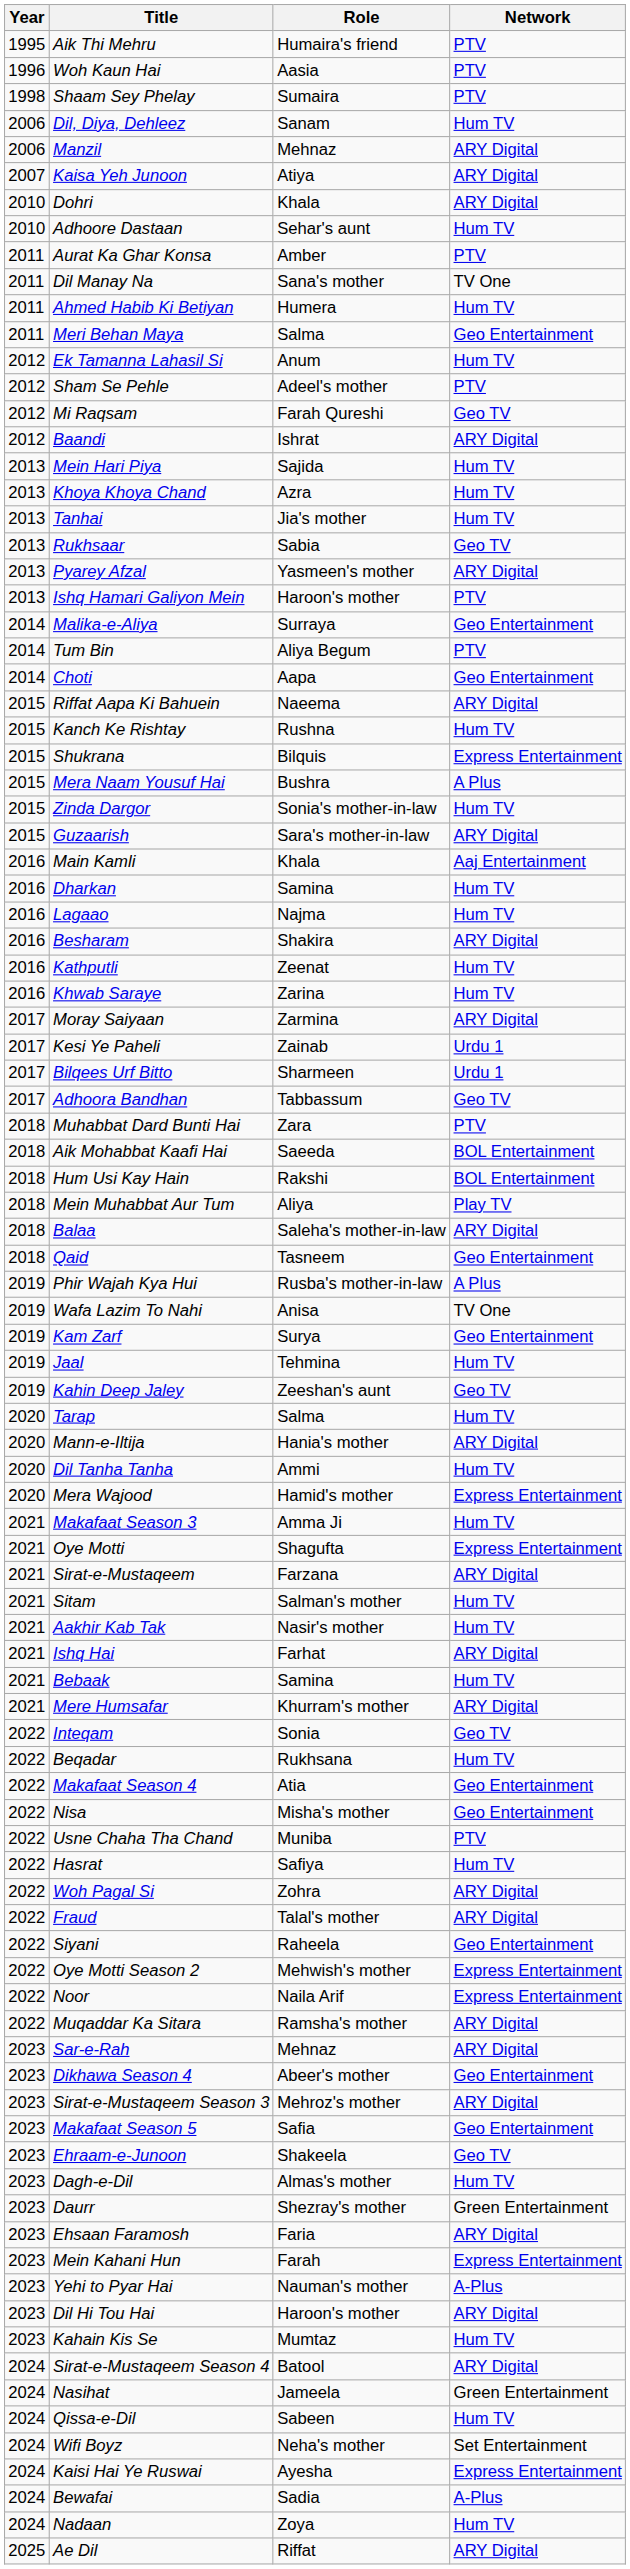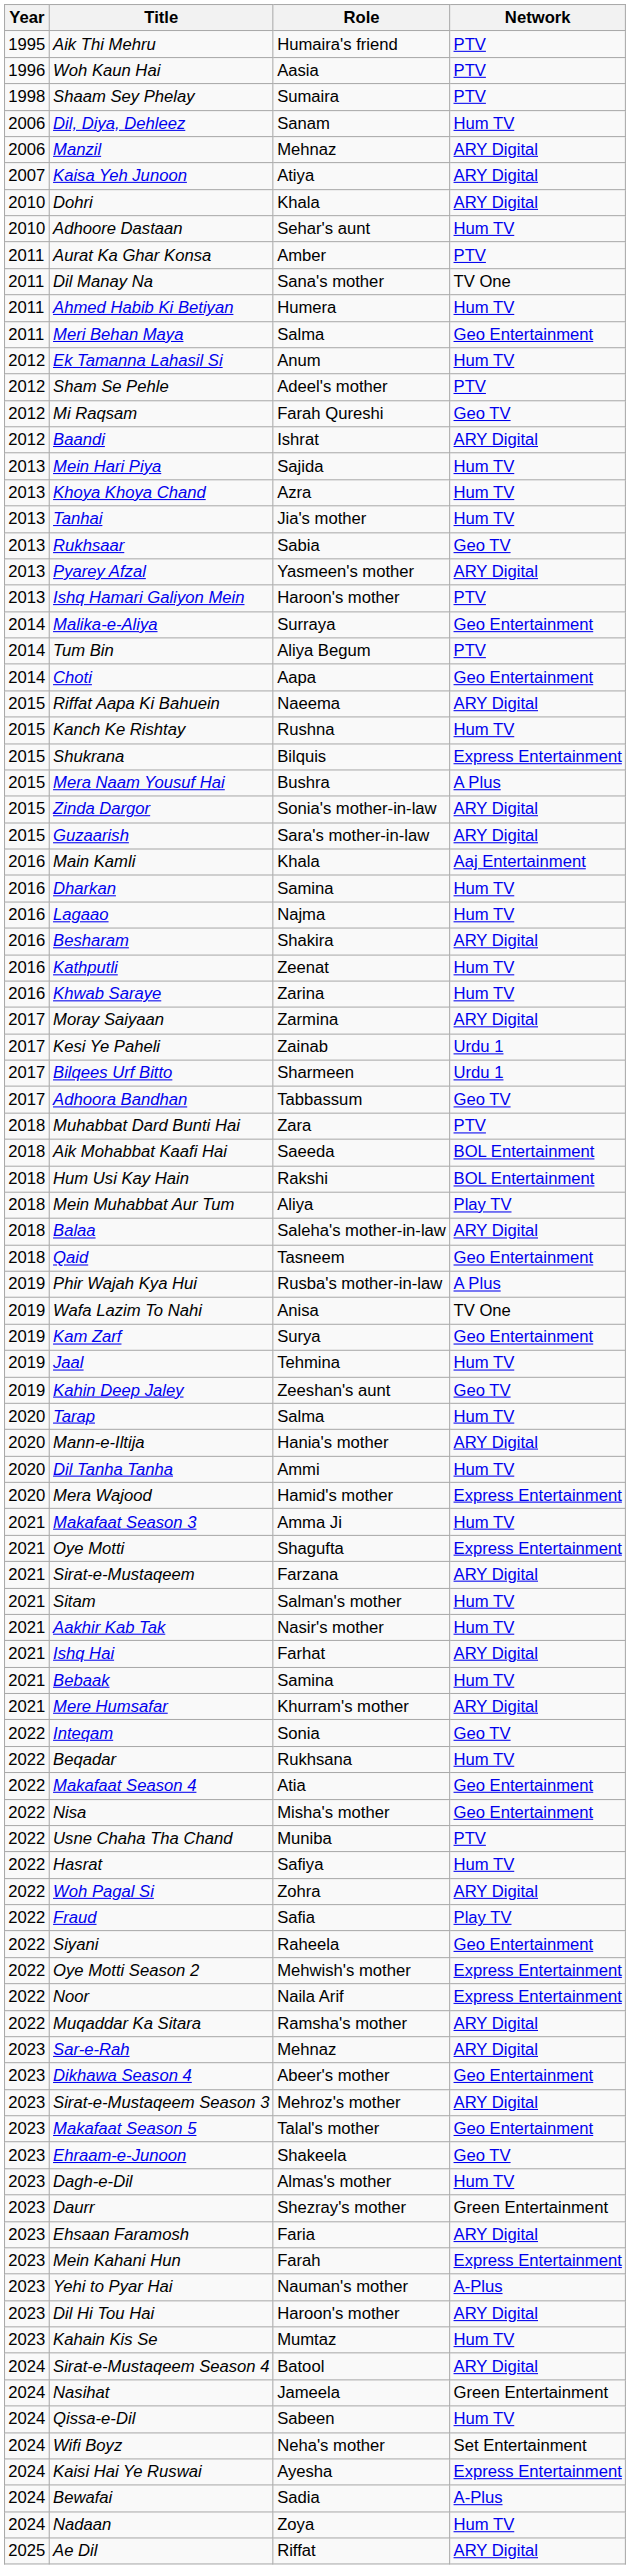 <table class="wikitable sortable plainrowheaders">
 <tr style="text-align:center;">
 <th scope="col">Year</th>
 <th scope="col">Title</th>
 <th scope="col">Role</th>
 <th scope="col">Network</th>
 </tr>
 <tr>
 <td>1995</td>
 <td><em>Aik Thi Mehru</em></td>
 <td>Humaira's friend</td>
 <td><a href='#'>PTV</a></td>
 </tr>
 <tr>
 <td>1996</td>
 <td><em>Woh Kaun Hai</em></td>
 <td>Aasia</td>
 <td><a href='#'>PTV</a></td>
 </tr>
 <tr>
 <td>1998</td>
 <td><em>Shaam Sey Phelay</em></td>
 <td>Sumaira</td>
 <td><a href='#'>PTV</a></td>
 </tr>
 <tr>
 <td>2006</td>
 <td><em><a href='#'>Dil, Diya, Dehleez</a></em></td>
 <td>Sanam</td>
 <td><a href='#'>Hum TV</a></td>
 </tr>
 <tr>
 <td>2006</td>
 <td><em><a href='#'>Manzil</a></em></td>
 <td>Mehnaz</td>
 <td><a href='#'>ARY Digital</a></td>
 </tr>
 <tr>
 <td>2007</td>
 <td><em><a href='#'>Kaisa Yeh Junoon</a></em></td>
 <td>Atiya</td>
 <td><a href='#'>ARY Digital</a></td>
 </tr>
 <tr>
 <td>2010</td>
 <td><em>Dohri</em></td>
 <td>Khala</td>
 <td><a href='#'>ARY Digital</a></td>
 </tr>
 <tr>
 <td>2010</td>
 <td><em>Adhoore Dastaan</em></td>
 <td>Sehar's aunt</td>
 <td><a href='#'>Hum TV</a></td>
 </tr>
 <tr>
 <td>2011</td>
 <td><em>Aurat Ka Ghar Konsa</em></td>
 <td>Amber</td>
 <td><a href='#'>PTV</a></td>
 </tr>
 <tr>
 <td>2011</td>
 <td><em>Dil Manay Na</em></td>
 <td>Sana's mother</td>
 <td>TV One</td>
 </tr>
 <tr>
 <td>2011</td>
 <td><em><a href='#'>Ahmed Habib Ki Betiyan</a></em></td>
 <td>Humera</td>
 <td><a href='#'>Hum TV</a></td>
 </tr>
 <tr>
 <td>2011</td>
 <td><em><a href='#'>Meri Behan Maya</a></em></td>
 <td>Salma</td>
 <td><a href='#'>Geo Entertainment</a></td>
 </tr>
 <tr>
 <td>2012</td>
 <td><em><a href='#'>Ek Tamanna Lahasil Si</a></em></td>
 <td>Anum</td>
 <td><a href='#'>Hum TV</a></td>
 </tr>
 <tr>
 <td>2012</td>
 <td><em>Sham Se Pehle</em></td>
 <td>Adeel's mother</td>
 <td><a href='#'>PTV</a></td>
 </tr>
 <tr>
 <td>2012</td>
 <td><em>Mi Raqsam</em></td>
 <td>Farah Qureshi</td>
 <td><a href='#'>Geo TV</a></td>
 </tr>
 <tr>
 <td>2012</td>
 <td><em><a href='#'>Baandi</a></em></td>
 <td>Ishrat</td>
 <td><a href='#'>ARY Digital</a></td>
 </tr>
 <tr>
 <td>2013</td>
 <td><em><a href='#'>Mein Hari Piya</a></em></td>
 <td>Sajida</td>
 <td><a href='#'>Hum TV</a></td>
 </tr>
 <tr>
 <td>2013</td>
 <td><em><a href='#'>Khoya Khoya Chand</a></em></td>
 <td>Azra</td>
 <td><a href='#'>Hum TV</a></td>
 </tr>
 <tr>
 <td>2013</td>
 <td><em><a href='#'>Tanhai</a></em></td>
 <td>Jia's mother</td>
 <td><a href='#'>Hum TV</a></td>
 </tr>
 <tr>
 <td>2013</td>
 <td><em><a href='#'>Rukhsaar</a></em></td>
 <td>Sabia</td>
 <td><a href='#'>Geo TV</a></td>
 </tr>
 <tr>
 <td>2013</td>
 <td><em><a href='#'>Pyarey Afzal</a></em></td>
 <td>Yasmeen's mother</td>
 <td><a href='#'>ARY Digital</a></td>
 </tr>
 <tr>
 <td>2013</td>
 <td><em><a href='#'>Ishq Hamari Galiyon Mein</a></em></td>
 <td>Haroon's mother</td>
 <td><a href='#'>PTV</a></td>
 </tr>
 <tr>
 <td>2014</td>
 <td><em><a href='#'>Malika-e-Aliya</a></em></td>
 <td>Surraya</td>
 <td><a href='#'>Geo Entertainment</a></td>
 </tr>
 <tr>
 <td>2014</td>
 <td><em>Tum Bin</em></td>
 <td>Aliya Begum</td>
 <td><a href='#'>PTV</a></td>
 </tr>
 <tr>
 <td>2014</td>
 <td><em><a href='#'>Choti</a></em></td>
 <td>Aapa</td>
 <td><a href='#'>Geo Entertainment</a></td>
 </tr>
 <tr>
 <td>2015</td>
 <td><em>Riffat Aapa Ki Bahuein</em></td>
 <td>Naeema</td>
 <td><a href='#'>ARY Digital</a></td>
 </tr>
 <tr>
 <td>2015</td>
 <td><em>Kanch Ke Rishtay</em></td>
 <td>Rushna</td>
 <td><a href='#'>Hum TV</a></td>
 </tr>
 <tr>
 <td>2015</td>
 <td><em>Shukrana</em></td>
 <td>Bilquis</td>
 <td><a href='#'>Express Entertainment</a></td>
 </tr>
 <tr>
 <td>2015</td>
 <td><em><a href='#'>Mera Naam Yousuf Hai</a></em></td>
 <td>Bushra</td>
 <td><a href='#'>A Plus</a></td>
 </tr>
 <tr>
 <td>2015</td>
 <td><em><a href='#'>Zinda Dargor</a></em></td>
 <td>Sonia's mother-in-law</td>
-<td><a href='#'>Hum TV</a></td>
+<td><a href='#'>ARY Digital</a></td>
 </tr>
 <tr>
 <td>2015</td>
 <td><em><a href='#'>Guzaarish</a></em></td>
 <td>Sara's mother-in-law</td>
 <td><a href='#'>ARY Digital</a></td>
 </tr>
 <tr>
 <td>2016</td>
 <td><em>Main Kamli</em></td>
 <td>Khala</td>
 <td><a href='#'>Aaj Entertainment</a></td>
 </tr>
 <tr>
 <td>2016</td>
 <td><em><a href='#'>Dharkan</a></em></td>
 <td>Samina</td>
 <td><a href='#'>Hum TV</a></td>
 </tr>
 <tr>
 <td>2016</td>
 <td><em><a href='#'>Lagaao</a></em></td>
 <td>Najma</td>
 <td><a href='#'>Hum TV</a></td>
 </tr>
 <tr>
 <td>2016</td>
 <td><em><a href='#'>Besharam</a></em></td>
 <td>Shakira</td>
 <td><a href='#'>ARY Digital</a></td>
 </tr>
 <tr>
 <td>2016</td>
 <td><em><a href='#'>Kathputli</a></em></td>
 <td>Zeenat</td>
 <td><a href='#'>Hum TV</a></td>
 </tr>
 <tr>
 <td>2016</td>
 <td><em><a href='#'>Khwab Saraye</a></em></td>
 <td>Zarina</td>
 <td><a href='#'>Hum TV</a></td>
 </tr>
 <tr>
 <td>2017</td>
 <td><em>Moray Saiyaan</em></td>
 <td>Zarmina</td>
 <td><a href='#'>ARY Digital</a></td>
 </tr>
 <tr>
 <td>2017</td>
 <td><em>Kesi Ye Paheli</em></td>
 <td>Zainab</td>
 <td><a href='#'>Urdu 1</a></td>
 </tr>
 <tr>
 <td>2017</td>
 <td><em><a href='#'>Bilqees Urf Bitto</a></em></td>
 <td>Sharmeen</td>
 <td><a href='#'>Urdu 1</a></td>
 </tr>
 <tr>
 <td>2017</td>
 <td><em><a href='#'>Adhoora Bandhan</a></em></td>
 <td>Tabbassum</td>
 <td><a href='#'>Geo TV</a></td>
 </tr>
 <tr>
 <td>2018</td>
 <td><em>Muhabbat Dard Bunti Hai</em></td>
 <td>Zara</td>
 <td><a href='#'>PTV</a></td>
 </tr>
 <tr>
 <td>2018</td>
 <td><em>Aik Mohabbat Kaafi Hai</em></td>
 <td>Saeeda</td>
 <td><a href='#'>BOL Entertainment</a></td>
 </tr>
 <tr>
 <td>2018</td>
 <td><em>Hum Usi Kay Hain</em></td>
 <td>Rakshi</td>
 <td><a href='#'>BOL Entertainment</a></td>
 </tr>
 <tr>
 <td>2018</td>
 <td><em>Mein Muhabbat Aur Tum</em></td>
 <td>Aliya</td>
 <td><a href='#'>Play TV</a></td>
 </tr>
 <tr>
 <td>2018</td>
 <td><em><a href='#'>Balaa</a></em></td>
 <td>Saleha's mother-in-law</td>
 <td><a href='#'>ARY Digital</a></td>
 </tr>
 <tr>
 <td>2018</td>
 <td><em><a href='#'>Qaid</a></em></td>
 <td>Tasneem</td>
 <td><a href='#'>Geo Entertainment</a></td>
 </tr>
 <tr>
 <td>2019</td>
 <td><em>Phir Wajah Kya Hui</em></td>
 <td>Rusba's mother-in-law</td>
 <td><a href='#'>A Plus</a></td>
 </tr>
 <tr>
 <td>2019</td>
 <td><em>Wafa Lazim To Nahi</em></td>
 <td>Anisa</td>
 <td>TV One</td>
 </tr>
 <tr>
 <td>2019</td>
 <td><em><a href='#'>Kam Zarf</a></em></td>
 <td>Surya</td>
 <td><a href='#'>Geo Entertainment</a></td>
 </tr>
 <tr>
 <td>2019</td>
 <td><em><a href='#'>Jaal</a></em></td>
 <td>Tehmina</td>
 <td><a href='#'>Hum TV</a></td>
 </tr>
 <tr>
 <td>2019</td>
 <td><em><a href='#'>Kahin Deep Jaley</a></em></td>
 <td>Zeeshan's aunt</td>
 <td><a href='#'>Geo TV</a></td>
 </tr>
 <tr>
 <td>2020</td>
 <td><em><a href='#'>Tarap</a></em></td>
 <td>Salma</td>
 <td><a href='#'>Hum TV</a></td>
 </tr>
 <tr>
 <td>2020</td>
 <td><em>Mann-e-Iltija</em></td>
 <td>Hania's mother</td>
 <td><a href='#'>ARY Digital</a></td>
 </tr>
 <tr>
 <td>2020</td>
 <td><em><a href='#'>Dil Tanha Tanha</a></em></td>
 <td>Ammi</td>
 <td><a href='#'>Hum TV</a></td>
 </tr>
 <tr>
 <td>2020</td>
 <td><em>Mera Wajood</em></td>
 <td>Hamid's mother</td>
 <td><a href='#'>Express Entertainment</a></td>
 </tr>
 <tr>
 <td>2021</td>
 <td><em><a href='#'>Makafaat Season 3</a></em></td>
 <td>Amma Ji</td>
 <td><a href='#'>Hum TV</a></td>
 </tr>
 <tr>
 <td>2021</td>
 <td><em>Oye Motti</em></td>
 <td>Shagufta</td>
 <td><a href='#'>Express Entertainment</a></td>
 </tr>
 <tr>
 <td>2021</td>
 <td><em>Sirat-e-Mustaqeem</em></td>
 <td>Farzana</td>
 <td><a href='#'>ARY Digital</a></td>
 </tr>
 <tr>
 <td>2021</td>
 <td><em>Sitam</em></td>
 <td>Salman's mother</td>
 <td><a href='#'>Hum TV</a></td>
 </tr>
 <tr>
 <td>2021</td>
 <td><em><a href='#'>Aakhir Kab Tak</a></em></td>
 <td>Nasir's mother</td>
 <td><a href='#'>Hum TV</a></td>
 </tr>
 <tr>
 <td>2021</td>
 <td><em><a href='#'>Ishq Hai</a></em></td>
 <td>Farhat</td>
 <td><a href='#'>ARY Digital</a></td>
 </tr>
 <tr>
 <td>2021</td>
 <td><em><a href='#'>Bebaak</a></em></td>
 <td>Samina</td>
 <td><a href='#'>Hum TV</a></td>
 </tr>
 <tr>
 <td>2021</td>
 <td><em><a href='#'>Mere Humsafar</a></em></td>
 <td>Khurram's mother</td>
 <td><a href='#'>ARY Digital</a></td>
 </tr>
 <tr>
 <td>2022</td>
 <td><em><a href='#'>Inteqam</a></em></td>
 <td>Sonia</td>
 <td><a href='#'>Geo TV</a></td>
 </tr>
 <tr>
 <td>2022</td>
 <td><em>Beqadar</em></td>
 <td>Rukhsana</td>
 <td><a href='#'>Hum TV</a></td>
 </tr>
 <tr>
 <td>2022</td>
 <td><em><a href='#'>Makafaat Season 4</a></em></td>
 <td>Atia</td>
 <td><a href='#'>Geo Entertainment</a></td>
 </tr>
 <tr>
 <td>2022</td>
 <td><em>Nisa</em></td>
 <td>Misha's mother</td>
 <td><a href='#'>Geo Entertainment</a></td>
 </tr>
 <tr>
 <td>2022</td>
 <td><em>Usne Chaha Tha Chand</em></td>
 <td>Muniba</td>
 <td><a href='#'>PTV</a></td>
 </tr>
 <tr>
 <td>2022</td>
 <td><em>Hasrat</em></td>
 <td>Safiya</td>
 <td><a href='#'>Hum TV</a></td>
 </tr>
 <tr>
 <td>2022</td>
 <td><em><a href='#'>Woh Pagal Si</a></em></td>
 <td>Zohra</td>
 <td><a href='#'>ARY Digital</a></td>
 </tr>
 <tr>
 <td>2022</td>
 <td><em><a href='#'>Fraud</a></em></td>
-<td>Talal's mother</td>
-<td><a href='#'>ARY Digital</a></td>
+<td>Safia</td>
+<td><a href='#'>Play TV</a></td>
 </tr>
 <tr>
 <td>2022</td>
 <td><em>Siyani</em></td>
 <td>Raheela</td>
 <td><a href='#'>Geo Entertainment</a></td>
 </tr>
 <tr>
 <td>2022</td>
 <td><em>Oye Motti Season 2</em></td>
 <td>Mehwish's mother</td>
 <td><a href='#'>Express Entertainment</a></td>
 </tr>
 <tr>
 <td>2022</td>
 <td><em>Noor</em></td>
 <td>Naila Arif</td>
 <td><a href='#'>Express Entertainment</a></td>
 </tr>
 <tr>
 <td>2022</td>
 <td><em>Muqaddar Ka Sitara</em></td>
 <td>Ramsha's mother</td>
 <td><a href='#'>ARY Digital</a></td>
 </tr>
 <tr>
 <td>2023</td>
 <td><em><a href='#'>Sar-e-Rah</a></em></td>
 <td>Mehnaz</td>
 <td><a href='#'>ARY Digital</a></td>
 </tr>
 <tr>
 <td>2023</td>
 <td><em><a href='#'>Dikhawa Season 4</a></em></td>
 <td>Abeer's mother</td>
 <td><a href='#'>Geo Entertainment</a></td>
 </tr>
 <tr>
 <td>2023</td>
 <td><em>Sirat-e-Mustaqeem Season 3</em></td>
 <td>Mehroz's mother</td>
 <td><a href='#'>ARY Digital</a></td>
 </tr>
 <tr>
 <td>2023</td>
 <td><em><a href='#'>Makafaat Season 5</a></em></td>
-<td>Safia</td>
+<td>Talal's mother</td>
 <td><a href='#'>Geo Entertainment</a></td>
 </tr>
 <tr>
 <td>2023</td>
 <td><em><a href='#'>Ehraam-e-Junoon</a></em></td>
 <td>Shakeela</td>
 <td><a href='#'>Geo TV</a></td>
 </tr>
 <tr>
 <td>2023</td>
 <td><em>Dagh-e-Dil</em></td>
 <td>Almas's mother</td>
 <td><a href='#'>Hum TV</a></td>
 </tr>
 <tr>
 <td>2023</td>
 <td><em>Daurr</em></td>
 <td>Shezray's mother</td>
 <td>Green Entertainment</td>
 </tr>
 <tr>
 <td>2023</td>
 <td><em>Ehsaan Faramosh</em></td>
 <td>Faria</td>
 <td><a href='#'>ARY Digital</a></td>
 </tr>
 <tr>
 <td>2023</td>
 <td><em>Mein Kahani Hun</em></td>
 <td>Farah</td>
 <td><a href='#'>Express Entertainment</a></td>
 </tr>
 <tr>
 <td>2023</td>
 <td><em>Yehi to Pyar Hai</em></td>
 <td>Nauman's mother</td>
 <td><a href='#'>A-Plus</a></td>
 </tr>
 <tr>
 <td>2023</td>
 <td><em>Dil Hi Tou Hai</em></td>
 <td>Haroon's mother</td>
 <td><a href='#'>ARY Digital</a></td>
 </tr>
 <tr>
 <td>2023</td>
 <td><em>Kahain Kis Se</em></td>
 <td>Mumtaz</td>
 <td><a href='#'>Hum TV</a></td>
 </tr>
 <tr>
 <td>2024</td>
 <td><em>Sirat-e-Mustaqeem Season 4</em></td>
 <td>Batool</td>
 <td><a href='#'>ARY Digital</a></td>
 </tr>
 <tr>
 <td>2024</td>
 <td><em>Nasihat</em></td>
 <td>Jameela</td>
 <td>Green Entertainment</td>
 </tr>
 <tr>
 <td>2024</td>
 <td><em>Qissa-e-Dil</em></td>
 <td>Sabeen</td>
 <td><a href='#'>Hum TV</a></td>
 </tr>
 <tr>
 <td>2024</td>
 <td><em>Wifi Boyz</em></td>
 <td>Neha's mother</td>
 <td>Set Entertainment</td>
 </tr>
 <tr>
 <td>2024</td>
 <td><em>Kaisi Hai Ye Ruswai</em></td>
 <td>Ayesha</td>
 <td><a href='#'>Express Entertainment</a></td>
 </tr>
 <tr>
 <td>2024</td>
 <td><em>Bewafai</em></td>
 <td>Sadia</td>
 <td><a href='#'>A-Plus</a></td>
 </tr>
 <tr>
 <td>2024</td>
 <td><em>Nadaan</em></td>
 <td>Zoya</td>
 <td><a href='#'>Hum TV</a></td>
 </tr>
 <tr>
 <td>2025</td>
 <td><em>Ae Dil</em></td>
 <td>Riffat</td>
 <td><a href='#'>ARY Digital</a></td>
 </tr>
 </table>
